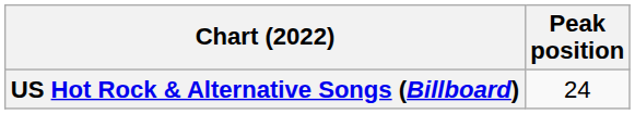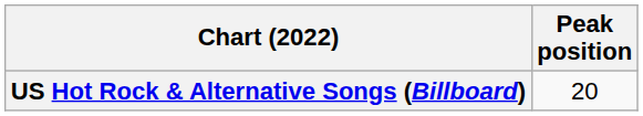 <table class="wikitable plainrowheaders" style="text-align:center">
 <tr>
 <th scope="col">Chart (2022)</th>
 <th scope="col">Peak <br> position</th>
 </tr>
 <tr>
 <th scope="row">US <a href='#'>Hot Rock & Alternative Songs</a> (<em><a href='#'>Billboard</a></em>)</th>
-<td>24</td>
+<td>20</td>
 </tr>
 </table>
